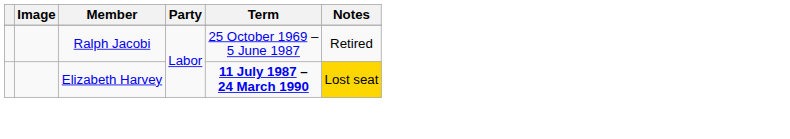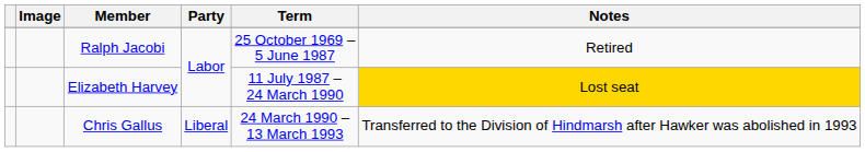 <table class=wikitable style="text-align:center">
 <tr>
 <th></th>
 <th>Image</th>
 <th>Member</th>
 <th>Party</th>
 <th>Term</th>
 <th>Notes</th>
 </tr>
 <tr>
 </tr>
 <tr>
 <td> </td>
 <td></td>
 <td><a href='#'>Ralph Jacobi</a><br></td>
 <td rowspan="2"><a href='#'>Labor</a></td>
 <td nowrap><a href='#'>25 October 1969</a> –<br><a href='#'>5 June 1987</a></td>
 <td>Retired</td>
 </tr>
 <tr>
 <td> </td>
 <td></td>
 <td><a href='#'>Elizabeth Harvey</a><br></td>
-<td nowrap><strong><a href='#'>11 July 1987</a> –<br><a href='#'>24 March 1990</a></strong></td>
+<td nowrap><a href='#'>11 July 1987</a> –<br><a href='#'>24 March 1990</a></td>
 <td style="background: gold;">Lost seat</td>
 </tr>
+<tr>
+<td> </td>
+<td></td>
+<td><a href='#'>Chris Gallus</a><br></td>
+<td><a href='#'>Liberal</a></td>
+<td nowrap><a href='#'>24 March 1990</a> –<br><a href='#'>13 March 1993</a></td>
+<td>Transferred to the Division of <a href='#'>Hindmarsh</a> after Hawker was abolished in 1993</td>
+</tr>
 </table>
